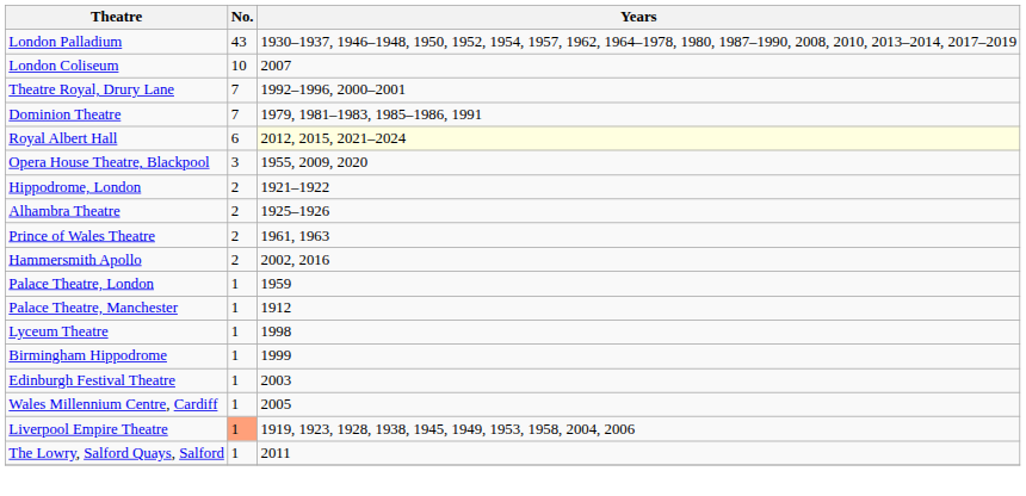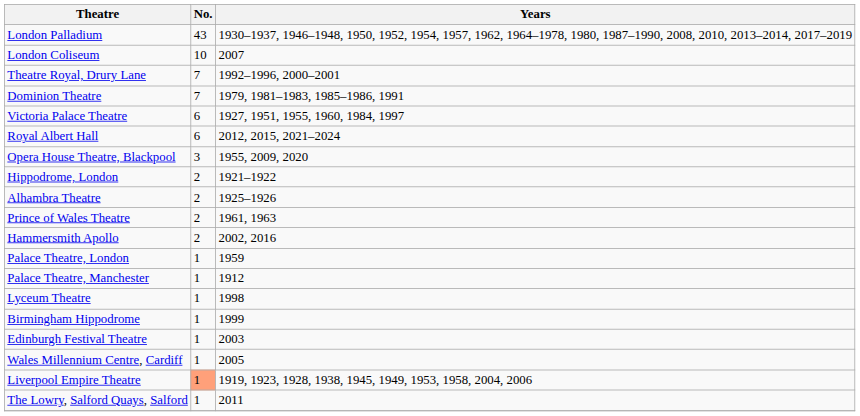 <table class="sortable wikitable" border="1">
 <tr>
 <th>Theatre</th>
 <th>No.</th>
 <th>Years</th>
 </tr>
 <tr>
 <td><a href='#'>London Palladium</a></td>
 <td>43</td>
 <td>1930–1937, 1946–1948, 1950, 1952, 1954, 1957, 1962, 1964–1978, 1980, 1987–1990, 2008, 2010, 2013–2014, 2017–2019</td>
 </tr>
 <tr>
 <td><a href='#'>London Coliseum</a></td>
 <td>10</td>
 <td>2007</td>
 </tr>
 <tr>
 <td><a href='#'>Theatre Royal, Drury Lane</a></td>
 <td>7</td>
 <td>1992–1996, 2000–2001</td>
 </tr>
 <tr>
 <td><a href='#'>Dominion Theatre</a></td>
 <td>7</td>
 <td>1979, 1981–1983, 1985–1986, 1991</td>
 </tr>
 <tr>
+<td><a href='#'>Victoria Palace Theatre</a></td>
+<td>6</td>
+<td>1927, 1951, 1955, 1960, 1984, 1997</td>
+</tr>
+<tr>
 <td><a href='#'>Royal Albert Hall</a></td>
 <td>6</td>
-<td style="background: lightyellow;">2012, 2015, 2021–2024</td>
+<td>2012, 2015, 2021–2024</td>
 </tr>
 <tr>
 <td><a href='#'>Opera House Theatre, Blackpool</a></td>
 <td>3</td>
 <td>1955, 2009, 2020</td>
 </tr>
 <tr>
 <td><a href='#'>Hippodrome, London</a></td>
 <td>2</td>
 <td>1921–1922</td>
 </tr>
 <tr>
 <td><a href='#'>Alhambra Theatre</a></td>
 <td>2</td>
 <td>1925–1926</td>
 </tr>
 <tr>
 <td><a href='#'>Prince of Wales Theatre</a></td>
 <td>2</td>
 <td>1961, 1963</td>
 </tr>
 <tr>
 <td><a href='#'>Hammersmith Apollo</a></td>
 <td>2</td>
 <td>2002, 2016</td>
 </tr>
 <tr>
 <td><a href='#'>Palace Theatre, London</a></td>
 <td>1</td>
 <td>1959</td>
 </tr>
 <tr>
 <td><a href='#'>Palace Theatre, Manchester</a></td>
 <td>1</td>
 <td>1912</td>
 </tr>
 <tr>
 <td><a href='#'>Lyceum Theatre</a></td>
 <td>1</td>
 <td>1998</td>
 </tr>
 <tr>
 <td><a href='#'>Birmingham Hippodrome</a></td>
 <td>1</td>
 <td>1999</td>
 </tr>
 <tr>
 <td><a href='#'>Edinburgh Festival Theatre</a></td>
 <td>1</td>
 <td>2003</td>
 </tr>
 <tr>
 <td><a href='#'>Wales Millennium Centre</a>, <a href='#'>Cardiff</a></td>
 <td>1</td>
 <td>2005</td>
 </tr>
 <tr>
 <td><a href='#'>Liverpool Empire Theatre</a></td>
 <td style="background: lightsalmon;">1</td>
 <td>1919, 1923, 1928, 1938, 1945, 1949, 1953, 1958, 2004, 2006</td>
 </tr>
 <tr>
 <td><a href='#'>The Lowry</a>, <a href='#'>Salford Quays</a>, <a href='#'>Salford</a></td>
 <td>1</td>
 <td>2011</td>
 </tr>
 <tr>
 </tr>
 </table>
